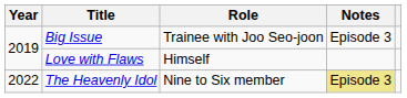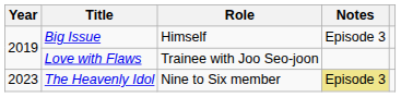 <table class="wikitable">
 <tr>
 <th>Year</th>
 <th>Title</th>
 <th>Role</th>
 <th>Notes</th>
 <th></th>
 </tr>
 <tr>
 <td rowspan="2">2019</td>
 <td><em><a href='#'>Big Issue</a></em></td>
-<td>Trainee with Joo Seo-joon</td>
+<td>Himself</td>
 <td>Episode 3</td>
 <td></td>
 </tr>
 <tr>
 <td><em><a href='#'>Love with Flaws</a></em></td>
-<td>Himself</td>
+<td>Trainee with Joo Seo-joon</td>
 <td></td>
 <td></td>
 </tr>
 <tr>
-<td>2022</td>
+<td>2023</td>
 <td><em><a href='#'>The Heavenly Idol</a></em></td>
 <td>Nine to Six member</td>
 <td style="background: khaki;">Episode 3</td>
 <td></td>
 </tr>
 </table>
